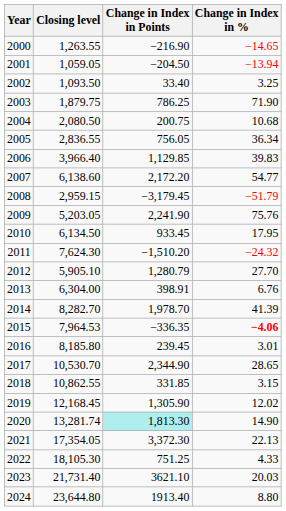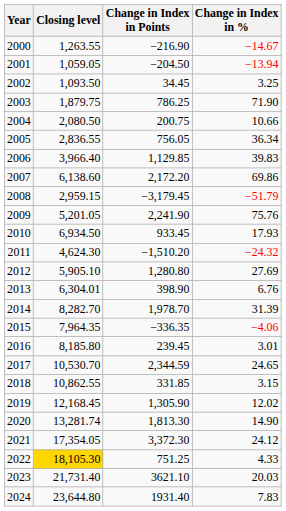 <table class="wikitable sortable" style="text-align:right">
 <tr>
 <th>Year</th>
 <th>Closing level</th>
 <th>Change in Index<br>in Points</th>
 <th>Change in Index<br>in %</th>
 </tr>
 <tr>
 <td>2000</td>
 <td>1,263.55</td>
 <td>−216.90</td>
-<td style="color:red">−14.65</td>
+<td style="color:red">−14.67</td>
 </tr>
 <tr>
 <td>2001</td>
 <td>1,059.05</td>
 <td>−204.50</td>
 <td style="color:red">−13.94</td>
 </tr>
 <tr>
 <td>2002</td>
 <td>1,093.50</td>
-<td>33.40</td>
+<td>34.45</td>
 <td>3.25</td>
 </tr>
 <tr>
 <td>2003</td>
 <td>1,879.75</td>
 <td>786.25</td>
 <td>71.90</td>
 </tr>
 <tr>
 <td>2004</td>
 <td>2,080.50</td>
 <td>200.75</td>
-<td>10.68</td>
+<td>10.66</td>
 </tr>
 <tr>
 <td>2005</td>
 <td>2,836.55</td>
 <td>756.05</td>
 <td>36.34</td>
 </tr>
 <tr>
 <td>2006</td>
 <td>3,966.40</td>
 <td>1,129.85</td>
 <td>39.83</td>
 </tr>
 <tr>
 <td>2007</td>
 <td>6,138.60</td>
 <td>2,172.20</td>
-<td>54.77</td>
+<td>69.86</td>
 </tr>
 <tr>
 <td>2008</td>
 <td>2,959.15</td>
 <td>−3,179.45</td>
 <td style="color:red">−51.79</td>
 </tr>
 <tr>
 <td>2009</td>
-<td>5,203.05</td>
+<td>5,201.05</td>
 <td>2,241.90</td>
 <td>75.76</td>
 </tr>
 <tr>
 <td>2010</td>
-<td>6,134.50</td>
+<td>6,934.50</td>
 <td>933.45</td>
-<td>17.95</td>
+<td>17.93</td>
 </tr>
 <tr>
 <td>2011</td>
-<td>7,624.30</td>
+<td>4,624.30</td>
 <td>−1,510.20</td>
 <td style="color:red">−24.32</td>
 </tr>
 <tr>
 <td>2012</td>
 <td>5,905.10</td>
-<td>1,280.79</td>
-<td>27.70</td>
+<td>1,280.80</td>
+<td>27.69</td>
 </tr>
 <tr>
 <td>2013</td>
-<td>6,304.00</td>
-<td>398.91</td>
+<td>6,304.01</td>
+<td>398.90</td>
 <td>6.76</td>
 </tr>
 <tr>
 <td>2014</td>
 <td>8,282.70</td>
 <td>1,978.70</td>
-<td>41.39</td>
+<td>31.39</td>
 </tr>
 <tr>
 <td>2015</td>
-<td>7,964.53</td>
+<td>7,964.35</td>
 <td>−336.35</td>
-<td style="color:red"><strong>−4.06</strong></td>
+<td style="color:red">−4.06</td>
 </tr>
 <tr>
 <td>2016</td>
 <td>8,185.80</td>
 <td>239.45</td>
 <td>3.01</td>
 </tr>
 <tr>
 <td>2017</td>
 <td>10,530.70</td>
-<td>2,344.90</td>
-<td>28.65</td>
+<td>2,344.59</td>
+<td>24.65</td>
 </tr>
 <tr>
 <td>2018</td>
 <td>10,862.55</td>
 <td>331.85</td>
 <td>3.15</td>
 </tr>
 <tr>
 <td>2019</td>
 <td>12,168.45</td>
 <td>1,305.90</td>
 <td>12.02</td>
 </tr>
 <tr>
 <td>2020</td>
 <td>13,281.74</td>
-<td style="background: paleturquoise;">1,813.30</td>
+<td>1,813.30</td>
 <td>14.90</td>
 </tr>
 <tr>
 <td>2021</td>
 <td>17,354.05</td>
 <td>3,372.30</td>
-<td>22.13</td>
+<td>24.12</td>
 </tr>
 <tr>
 <td>2022</td>
-<td>18,105.30</td>
+<td style="background: gold;">18,105.30</td>
 <td>751.25</td>
 <td>4.33</td>
 </tr>
 <tr>
 <td>2023</td>
 <td>21,731.40</td>
 <td>3621.10</td>
 <td>20.03</td>
 </tr>
 <tr>
 <td>2024</td>
 <td>23,644.80</td>
-<td>1913.40</td>
-<td>8.80</td>
+<td>1931.40</td>
+<td>7.83</td>
 </tr>
 </table>
